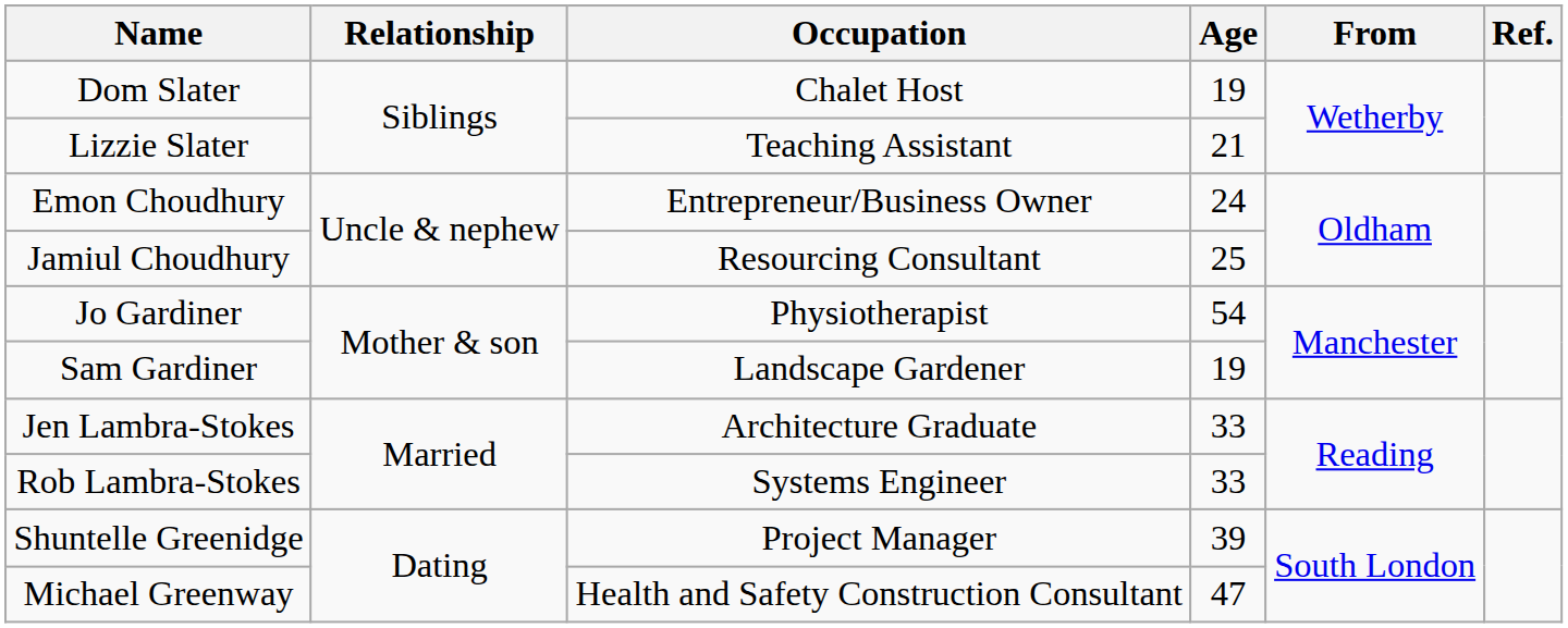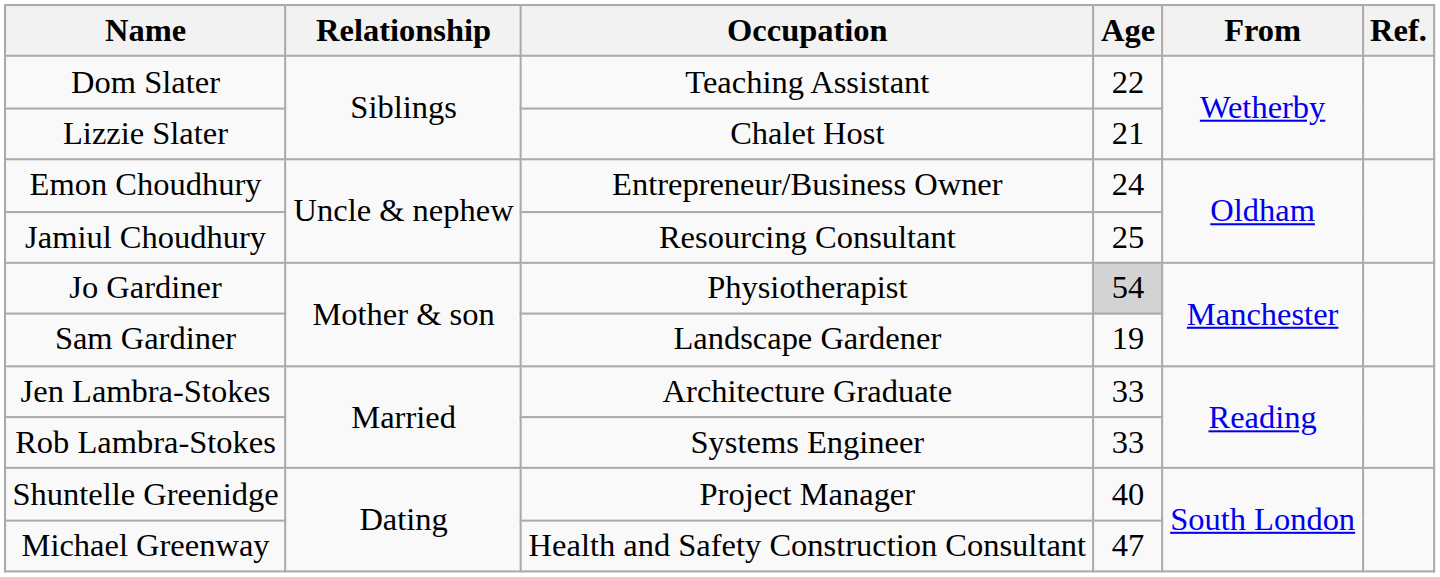 <table class="wikitable sortable" style="text-align: center; ">
 <tr>
 <th>Name</th>
 <th>Relationship</th>
 <th>Occupation</th>
 <th>Age</th>
 <th>From</th>
 <th>Ref.</th>
 </tr>
 <tr>
 <td>Dom Slater</td>
 <td rowspan="2">Siblings</td>
-<td>Chalet Host</td>
-<td>19</td>
+<td>Teaching Assistant</td>
+<td>22</td>
 <td rowspan="2"><a href='#'>Wetherby</a></td>
 <td rowspan="2"></td>
 </tr>
 <tr>
 <td>Lizzie Slater</td>
-<td>Teaching Assistant</td>
+<td>Chalet Host</td>
 <td>21</td>
 </tr>
 <tr>
 <td>Emon Choudhury</td>
 <td rowspan="2">Uncle & nephew</td>
 <td>Entrepreneur/Business Owner</td>
 <td>24</td>
 <td rowspan="2"><a href='#'>Oldham</a></td>
 <td rowspan="2"></td>
 </tr>
 <tr>
 <td>Jamiul Choudhury</td>
 <td>Resourcing Consultant</td>
 <td>25</td>
 </tr>
 <tr>
 <td>Jo Gardiner</td>
 <td rowspan="2">Mother & son</td>
 <td>Physiotherapist</td>
-<td>54</td>
+<td style="background: lightgrey;">54</td>
 <td rowspan="2"><a href='#'>Manchester</a></td>
 <td rowspan="2"></td>
 </tr>
 <tr>
 <td>Sam Gardiner</td>
 <td>Landscape Gardener</td>
 <td>19</td>
 </tr>
 <tr>
 <td>Jen Lambra-Stokes</td>
 <td rowspan="2">Married</td>
 <td>Architecture Graduate</td>
 <td>33</td>
 <td rowspan="2"><a href='#'>Reading</a></td>
 <td rowspan="2"></td>
 </tr>
 <tr>
 <td>Rob Lambra-Stokes</td>
 <td>Systems Engineer</td>
 <td>33</td>
 </tr>
 <tr>
 <td>Shuntelle Greenidge</td>
 <td rowspan="2">Dating</td>
 <td>Project Manager</td>
-<td>39</td>
+<td>40</td>
 <td rowspan="2"><a href='#'>South London</a></td>
 <td rowspan="2"></td>
 </tr>
 <tr>
 <td>Michael Greenway</td>
 <td>Health and Safety Construction Consultant</td>
 <td>47</td>
 </tr>
 </table>
